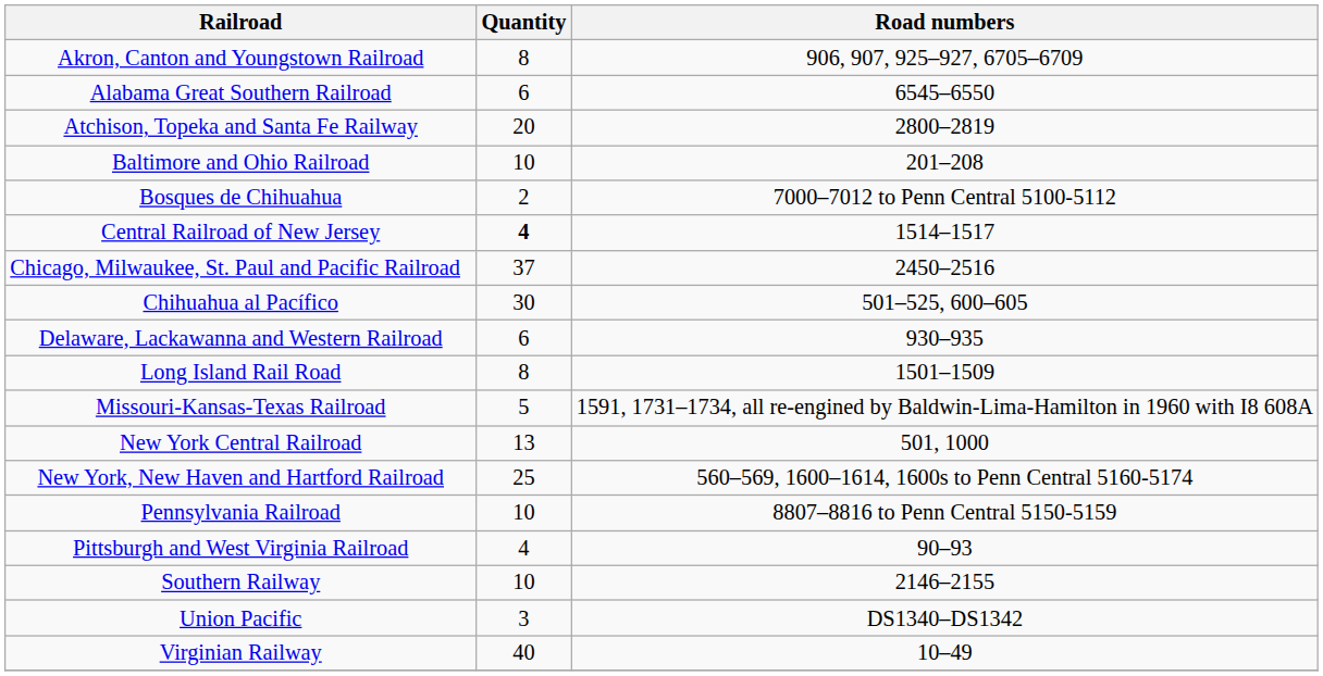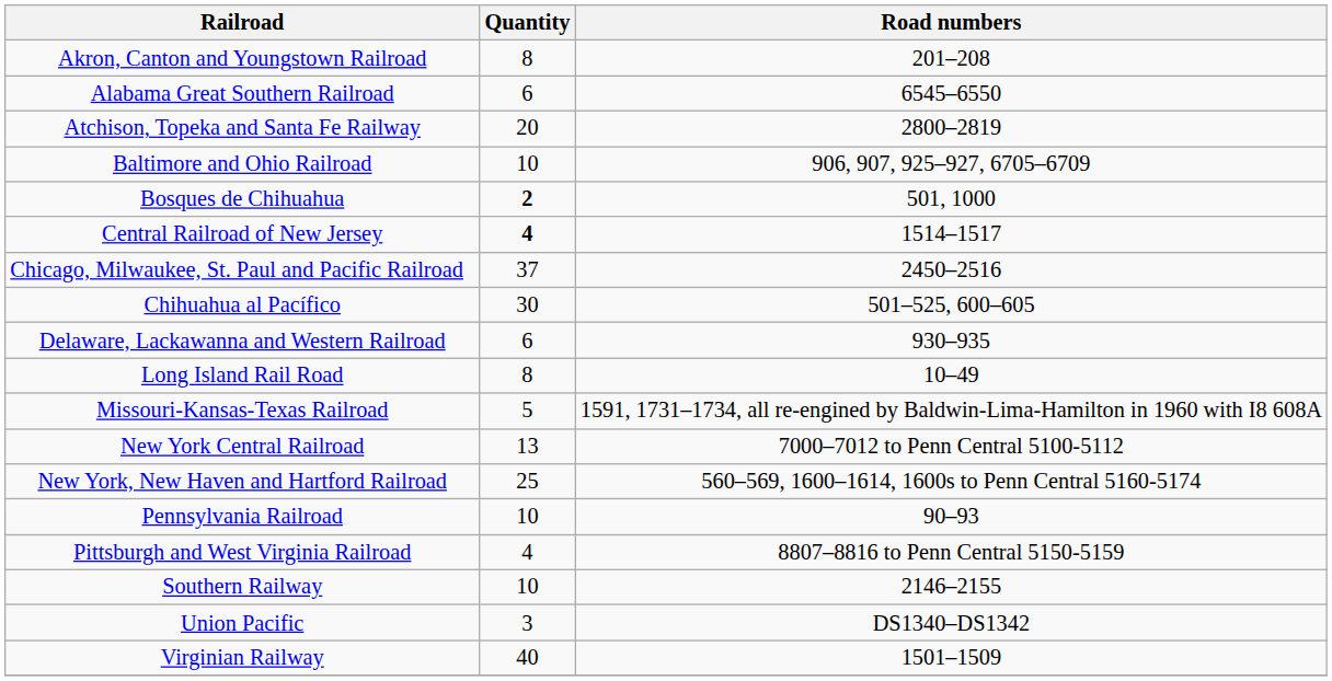 <table class="wikitable">
 <tr>
 <th>Railroad</th>
 <th>Quantity</th>
 <th>Road numbers</th>
 </tr>
 <tr align="center">
 <td><a href='#'>Akron, Canton and Youngstown Railroad</a></td>
 <td>8</td>
-<td>906, 907, 925–927, 6705–6709</td>
+<td>201–208</td>
 </tr>
 <tr align="center">
 <td><a href='#'>Alabama Great Southern Railroad</a></td>
 <td>6</td>
 <td>6545–6550</td>
 </tr>
 <tr align="center">
 <td><a href='#'>Atchison, Topeka and Santa Fe Railway</a></td>
 <td>20</td>
 <td>2800–2819</td>
 </tr>
 <tr align="center">
 <td><a href='#'>Baltimore and Ohio Railroad</a></td>
 <td>10</td>
-<td>201–208</td>
+<td>906, 907, 925–927, 6705–6709</td>
 </tr>
 <tr align="center">
 <td><a href='#'>Bosques de Chihuahua</a></td>
-<td>2</td>
-<td>7000–7012 to Penn Central 5100-5112</td>
+<td><strong>2</strong></td>
+<td>501, 1000</td>
 </tr>
 <tr align="center">
 <td><a href='#'>Central Railroad of New Jersey</a></td>
 <td><strong>4</strong></td>
 <td>1514–1517</td>
 </tr>
 <tr align="center">
 <td><a href='#'>Chicago, Milwaukee, St. Paul and Pacific Railroad</a>  </td>
 <td>37</td>
 <td>2450–2516</td>
 </tr>
 <tr align="center">
 <td><a href='#'>Chihuahua al Pacífico</a></td>
 <td>30</td>
 <td>501–525, 600–605</td>
 </tr>
 <tr align="center">
 <td><a href='#'>Delaware, Lackawanna and Western Railroad</a></td>
 <td>6</td>
 <td>930–935</td>
 </tr>
 <tr align="center">
 <td><a href='#'>Long Island Rail Road</a></td>
 <td>8</td>
-<td>1501–1509</td>
+<td>10–49</td>
 </tr>
 <tr align="center">
 <td><a href='#'>Missouri-Kansas-Texas Railroad</a></td>
 <td>5</td>
 <td>1591, 1731–1734, all re-engined by Baldwin-Lima-Hamilton in 1960 with I8 608A</td>
 </tr>
 <tr align="center">
 <td><a href='#'>New York Central Railroad</a></td>
 <td>13</td>
-<td>501, 1000</td>
+<td>7000–7012 to Penn Central 5100-5112</td>
 </tr>
 <tr align="center">
 <td><a href='#'>New York, New Haven and Hartford Railroad</a></td>
 <td>25</td>
 <td>560–569, 1600–1614, 1600s to Penn Central 5160-5174</td>
 </tr>
 <tr align="center">
 <td><a href='#'>Pennsylvania Railroad</a></td>
 <td>10</td>
-<td>8807–8816 to Penn Central 5150-5159</td>
+<td>90–93</td>
 </tr>
 <tr align="center">
 <td><a href='#'>Pittsburgh and West Virginia Railroad</a></td>
 <td>4</td>
-<td>90–93</td>
+<td>8807–8816 to Penn Central 5150-5159</td>
 </tr>
 <tr align="center">
 <td><a href='#'>Southern Railway</a></td>
 <td>10</td>
 <td>2146–2155</td>
 </tr>
 <tr align="center">
 <td><a href='#'>Union Pacific</a></td>
 <td>3</td>
 <td>DS1340–DS1342</td>
 </tr>
 <tr align="center">
 <td><a href='#'>Virginian Railway</a></td>
 <td>40</td>
-<td>10–49</td>
+<td>1501–1509</td>
 </tr>
 <tr>
 </tr>
 </table>
